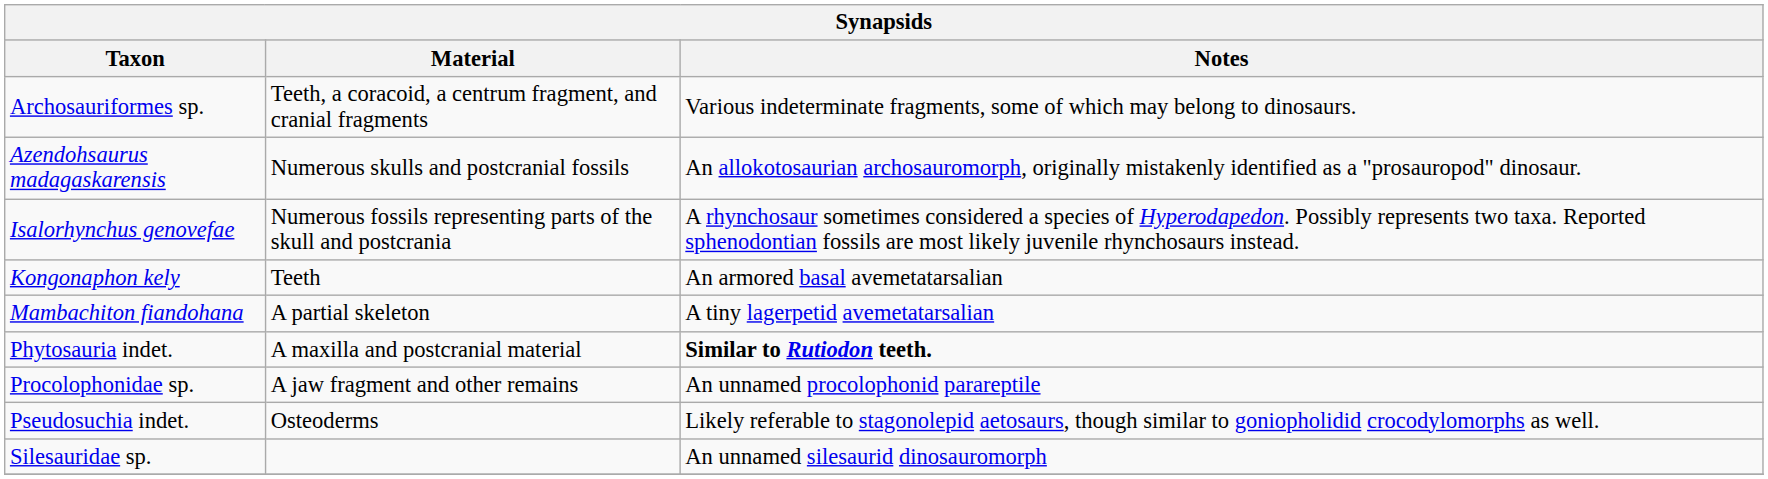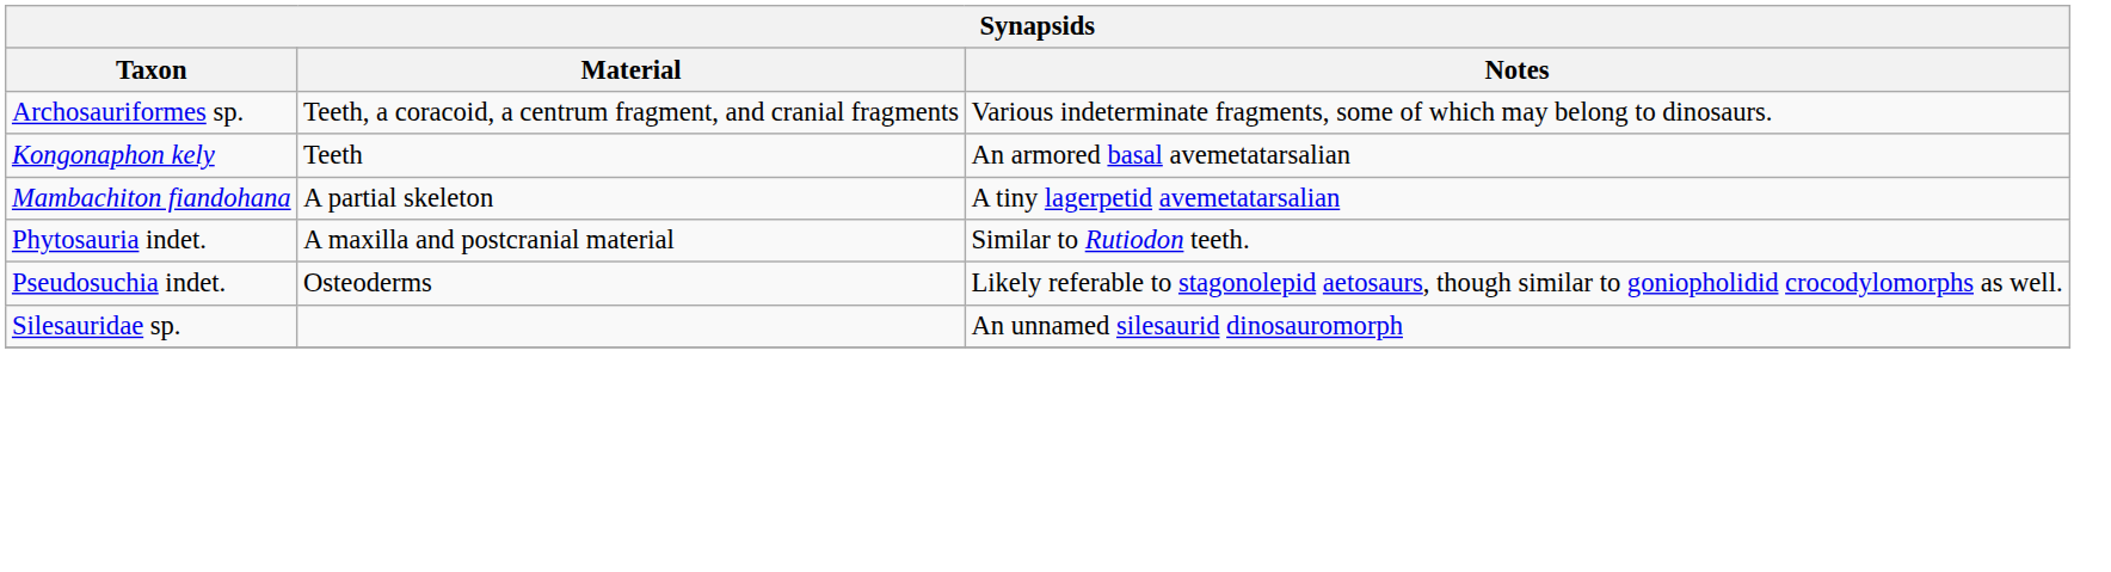 <table class="wikitable" align="center">
 <tr>
 <th colspan="3" align="center"><strong>Synapsids</strong></th>
 </tr>
 <tr>
 <th>Taxon</th>
 <th>Material</th>
 <th>Notes</th>
 </tr>
 <tr>
 <td><a href='#'>Archosauriformes</a> sp.</td>
 <td>Teeth, a coracoid, a centrum fragment, and cranial fragments</td>
 <td>Various indeterminate fragments, some of which may belong to dinosaurs.</td>
 </tr>
 <tr>
-<td><em><a href='#'>Azendohsaurus madagaskarensis</a></em></td>
-<td>Numerous skulls and postcranial fossils</td>
-<td>An <a href='#'>allokotosaurian</a> <a href='#'>archosauromorph</a>, originally mistakenly identified as a "prosauropod" dinosaur.</td>
-</tr>
-<tr>
-<td><em><a href='#'>Isalorhynchus genovefae</a></em></td>
-<td>Numerous fossils representing parts of the skull and postcrania</td>
-<td>A <a href='#'>rhynchosaur</a> sometimes considered a species of <em><a href='#'>Hyperodapedon</a></em>. Possibly represents two taxa. Reported <a href='#'>sphenodontian</a> fossils are most likely juvenile rhynchosaurs instead.</td>
-</tr>
-<tr>
 <td><em><a href='#'>Kongonaphon kely</a></em></td>
 <td>Teeth</td>
 <td>An armored <a href='#'>basal</a> avemetatarsalian</td>
 </tr>
 <tr>
 <td><em><a href='#'>Mambachiton fiandohana</a></em></td>
 <td>A partial skeleton</td>
 <td>A tiny <a href='#'>lagerpetid</a> <a href='#'>avemetatarsalian</a></td>
 </tr>
 <tr>
 <td><a href='#'>Phytosauria</a> indet.</td>
 <td>A maxilla and postcranial material</td>
-<td><strong>Similar to <em><a href='#'>Rutiodon</a></em> teeth.</strong></td>
-</tr>
-<tr>
-<td><a href='#'>Procolophonidae</a> sp.</td>
-<td>A jaw fragment and other remains</td>
-<td>An unnamed <a href='#'>procolophonid</a> <a href='#'>parareptile</a></td>
+<td>Similar to <em><a href='#'>Rutiodon</a></em> teeth.</td>
 </tr>
 <tr>
 <td><a href='#'>Pseudosuchia</a> indet.</td>
 <td>Osteoderms</td>
 <td>Likely referable to <a href='#'>stagonolepid</a> <a href='#'>aetosaurs</a>, though similar to <a href='#'>goniopholidid</a> <a href='#'>crocodylomorphs</a> as well.</td>
 </tr>
 <tr>
 <td><a href='#'>Silesauridae</a> sp.</td>
 <td></td>
 <td>An unnamed <a href='#'>silesaurid</a> <a href='#'>dinosauromorph</a></td>
 </tr>
 <tr>
 </tr>
 </table>
